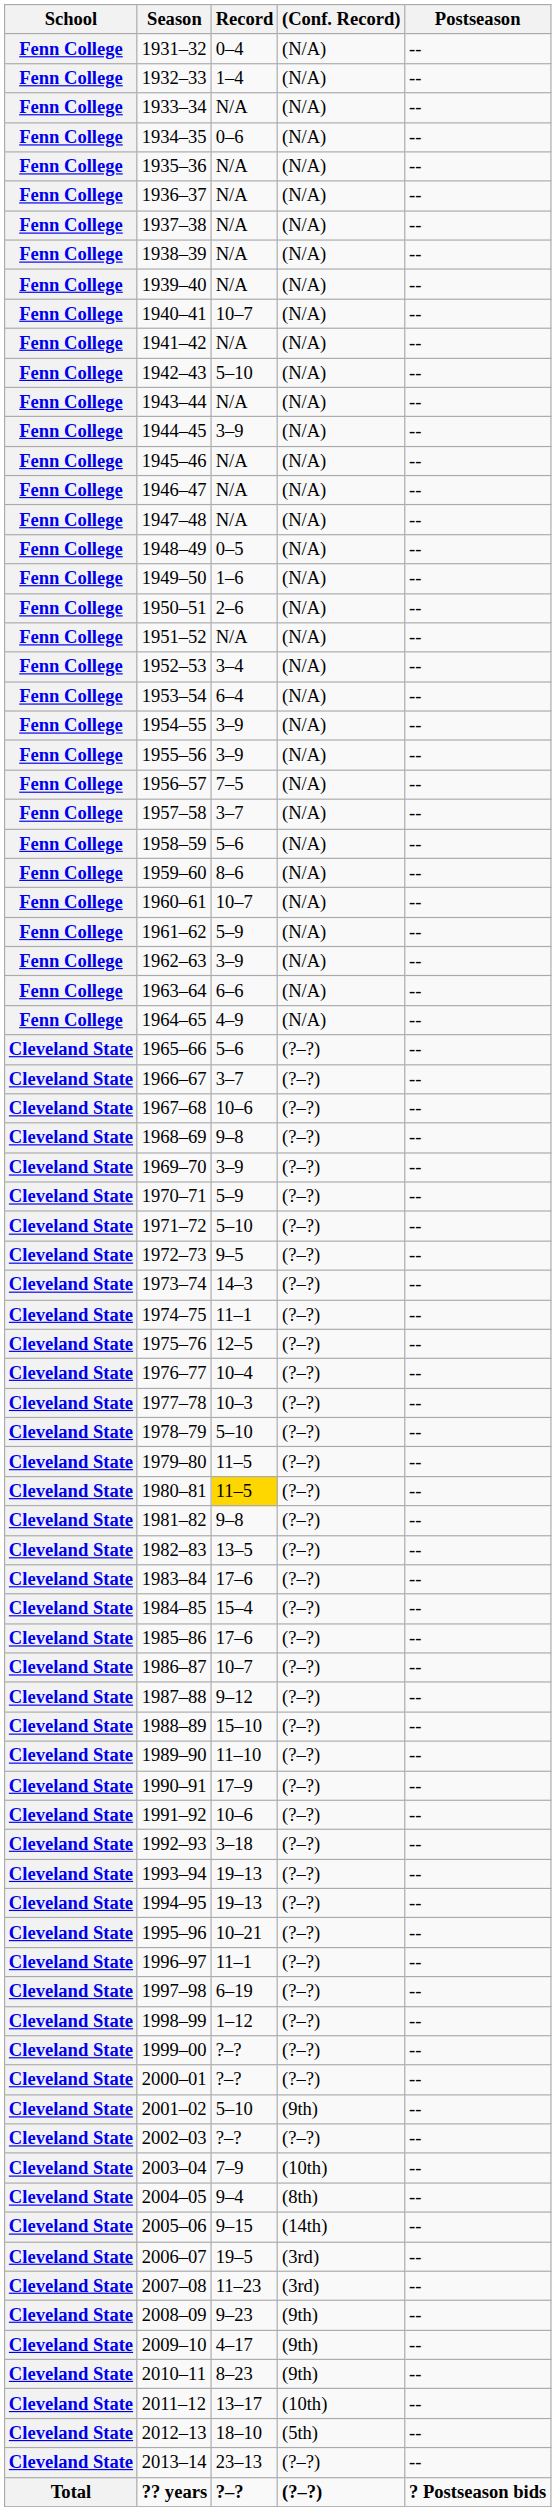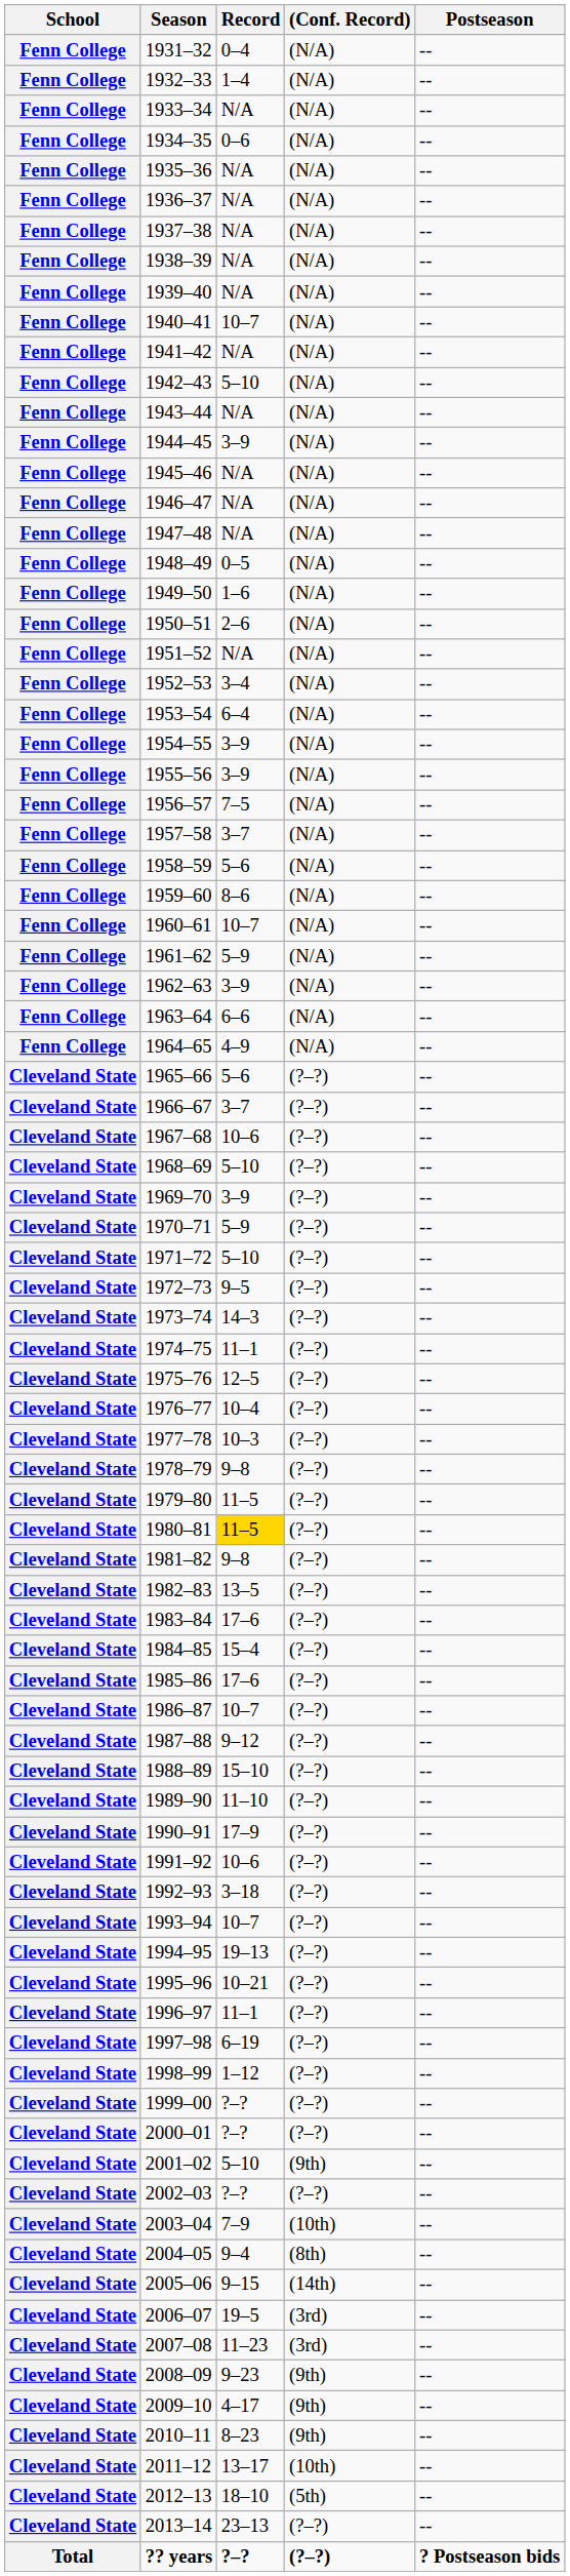 <table class="wikitable">
 <tr>
 <th>School</th>
 <th>Season</th>
 <th>Record</th>
 <th>(Conf. Record)</th>
 <th>Postseason</th>
 </tr>
 <tr>
 <th><a href='#'>Fenn College</a></th>
 <td>1931–32</td>
 <td>0–4</td>
 <td>(N/A)</td>
 <td>--</td>
 </tr>
 <tr>
 <th><a href='#'>Fenn College</a></th>
 <td>1932–33</td>
 <td>1–4</td>
 <td>(N/A)</td>
 <td>--</td>
 </tr>
 <tr>
 <th><a href='#'>Fenn College</a></th>
 <td>1933–34</td>
 <td>N/A</td>
 <td>(N/A)</td>
 <td>--</td>
 </tr>
 <tr>
 <th><a href='#'>Fenn College</a></th>
 <td>1934–35</td>
 <td>0–6</td>
 <td>(N/A)</td>
 <td>--</td>
 </tr>
 <tr>
 <th><a href='#'>Fenn College</a></th>
 <td>1935–36</td>
 <td>N/A</td>
 <td>(N/A)</td>
 <td>--</td>
 </tr>
 <tr>
 <th><a href='#'>Fenn College</a></th>
 <td>1936–37</td>
 <td>N/A</td>
 <td>(N/A)</td>
 <td>--</td>
 </tr>
 <tr>
 <th><a href='#'>Fenn College</a></th>
 <td>1937–38</td>
 <td>N/A</td>
 <td>(N/A)</td>
 <td>--</td>
 </tr>
 <tr>
 <th><a href='#'>Fenn College</a></th>
 <td>1938–39</td>
 <td>N/A</td>
 <td>(N/A)</td>
 <td>--</td>
 </tr>
 <tr>
 <th><a href='#'>Fenn College</a></th>
 <td>1939–40</td>
 <td>N/A</td>
 <td>(N/A)</td>
 <td>--</td>
 </tr>
 <tr>
 <th><a href='#'>Fenn College</a></th>
 <td>1940–41</td>
 <td>10–7</td>
 <td>(N/A)</td>
 <td>--</td>
 </tr>
 <tr>
 <th><a href='#'>Fenn College</a></th>
 <td>1941–42</td>
 <td>N/A</td>
 <td>(N/A)</td>
 <td>--</td>
 </tr>
 <tr>
 <th><a href='#'>Fenn College</a></th>
 <td>1942–43</td>
 <td>5–10</td>
 <td>(N/A)</td>
 <td>--</td>
 </tr>
 <tr>
 <th><a href='#'>Fenn College</a></th>
 <td>1943–44</td>
 <td>N/A</td>
 <td>(N/A)</td>
 <td>--</td>
 </tr>
 <tr>
 <th><a href='#'>Fenn College</a></th>
 <td>1944–45</td>
 <td>3–9</td>
 <td>(N/A)</td>
 <td>--</td>
 </tr>
 <tr>
 <th><a href='#'>Fenn College</a></th>
 <td>1945–46</td>
 <td>N/A</td>
 <td>(N/A)</td>
 <td>--</td>
 </tr>
 <tr>
 <th><a href='#'>Fenn College</a></th>
 <td>1946–47</td>
 <td>N/A</td>
 <td>(N/A)</td>
 <td>--</td>
 </tr>
 <tr>
 <th><a href='#'>Fenn College</a></th>
 <td>1947–48</td>
 <td>N/A</td>
 <td>(N/A)</td>
 <td>--</td>
 </tr>
 <tr>
 <th><a href='#'>Fenn College</a></th>
 <td>1948–49</td>
 <td>0–5</td>
 <td>(N/A)</td>
 <td>--</td>
 </tr>
 <tr>
 <th><a href='#'>Fenn College</a></th>
 <td>1949–50</td>
 <td>1–6</td>
 <td>(N/A)</td>
 <td>--</td>
 </tr>
 <tr>
 <th><a href='#'>Fenn College</a></th>
 <td>1950–51</td>
 <td>2–6</td>
 <td>(N/A)</td>
 <td>--</td>
 </tr>
 <tr>
 <th><a href='#'>Fenn College</a></th>
 <td>1951–52</td>
 <td>N/A</td>
 <td>(N/A)</td>
 <td>--</td>
 </tr>
 <tr>
 <th><a href='#'>Fenn College</a></th>
 <td>1952–53</td>
 <td>3–4</td>
 <td>(N/A)</td>
 <td>--</td>
 </tr>
 <tr>
 <th><a href='#'>Fenn College</a></th>
 <td>1953–54</td>
 <td>6–4</td>
 <td>(N/A)</td>
 <td>--</td>
 </tr>
 <tr>
 <th><a href='#'>Fenn College</a></th>
 <td>1954–55</td>
 <td>3–9</td>
 <td>(N/A)</td>
 <td>--</td>
 </tr>
 <tr>
 <th><a href='#'>Fenn College</a></th>
 <td>1955–56</td>
 <td>3–9</td>
 <td>(N/A)</td>
 <td>--</td>
 </tr>
 <tr>
 <th><a href='#'>Fenn College</a></th>
 <td>1956–57</td>
 <td>7–5</td>
 <td>(N/A)</td>
 <td>--</td>
 </tr>
 <tr>
 <th><a href='#'>Fenn College</a></th>
 <td>1957–58</td>
 <td>3–7</td>
 <td>(N/A)</td>
 <td>--</td>
 </tr>
 <tr>
 <th><a href='#'>Fenn College</a></th>
 <td>1958–59</td>
 <td>5–6</td>
 <td>(N/A)</td>
 <td>--</td>
 </tr>
 <tr>
 <th><a href='#'>Fenn College</a></th>
 <td>1959–60</td>
 <td>8–6</td>
 <td>(N/A)</td>
 <td>--</td>
 </tr>
 <tr>
 <th><a href='#'>Fenn College</a></th>
 <td>1960–61</td>
 <td>10–7</td>
 <td>(N/A)</td>
 <td>--</td>
 </tr>
 <tr>
 <th><a href='#'>Fenn College</a></th>
 <td>1961–62</td>
 <td>5–9</td>
 <td>(N/A)</td>
 <td>--</td>
 </tr>
 <tr>
 <th><a href='#'>Fenn College</a></th>
 <td>1962–63</td>
 <td>3–9</td>
 <td>(N/A)</td>
 <td>--</td>
 </tr>
 <tr>
 <th><a href='#'>Fenn College</a></th>
 <td>1963–64</td>
 <td>6–6</td>
 <td>(N/A)</td>
 <td>--</td>
 </tr>
 <tr>
 <th><a href='#'>Fenn College</a></th>
 <td>1964–65</td>
 <td>4–9</td>
 <td>(N/A)</td>
 <td>--</td>
 </tr>
 <tr>
 <th><a href='#'>Cleveland State</a></th>
 <td>1965–66</td>
 <td>5–6</td>
 <td>(?–?)</td>
 <td>--</td>
 </tr>
 <tr>
 <th><a href='#'>Cleveland State</a></th>
 <td>1966–67</td>
 <td>3–7</td>
 <td>(?–?)</td>
 <td>--</td>
 </tr>
 <tr>
 <th><a href='#'>Cleveland State</a></th>
 <td>1967–68</td>
 <td>10–6</td>
 <td>(?–?)</td>
 <td>--</td>
 </tr>
 <tr>
 <th><a href='#'>Cleveland State</a></th>
 <td>1968–69</td>
-<td>9–8</td>
+<td>5–10</td>
 <td>(?–?)</td>
 <td>--</td>
 </tr>
 <tr>
 <th><a href='#'>Cleveland State</a></th>
 <td>1969–70</td>
 <td>3–9</td>
 <td>(?–?)</td>
 <td>--</td>
 </tr>
 <tr>
 <th><a href='#'>Cleveland State</a></th>
 <td>1970–71</td>
 <td>5–9</td>
 <td>(?–?)</td>
 <td>--</td>
 </tr>
 <tr>
 <th><a href='#'>Cleveland State</a></th>
 <td>1971–72</td>
 <td>5–10</td>
 <td>(?–?)</td>
 <td>--</td>
 </tr>
 <tr>
 <th><a href='#'>Cleveland State</a></th>
 <td>1972–73</td>
 <td>9–5</td>
 <td>(?–?)</td>
 <td>--</td>
 </tr>
 <tr>
 <th><a href='#'>Cleveland State</a></th>
 <td>1973–74</td>
 <td>14–3</td>
 <td>(?–?)</td>
 <td>--</td>
 </tr>
 <tr>
 <th><a href='#'>Cleveland State</a></th>
 <td>1974–75</td>
 <td>11–1</td>
 <td>(?–?)</td>
 <td>--</td>
 </tr>
 <tr>
 <th><a href='#'>Cleveland State</a></th>
 <td>1975–76</td>
 <td>12–5</td>
 <td>(?–?)</td>
 <td>--</td>
 </tr>
 <tr>
 <th><a href='#'>Cleveland State</a></th>
 <td>1976–77</td>
 <td>10–4</td>
 <td>(?–?)</td>
 <td>--</td>
 </tr>
 <tr>
 <th><a href='#'>Cleveland State</a></th>
 <td>1977–78</td>
 <td>10–3</td>
 <td>(?–?)</td>
 <td>--</td>
 </tr>
 <tr>
 <th><a href='#'>Cleveland State</a></th>
 <td>1978–79</td>
-<td>5–10</td>
+<td>9–8</td>
 <td>(?–?)</td>
 <td>--</td>
 </tr>
 <tr>
 <th><a href='#'>Cleveland State</a></th>
 <td>1979–80</td>
 <td>11–5</td>
 <td>(?–?)</td>
 <td>--</td>
 </tr>
 <tr>
 <th><a href='#'>Cleveland State</a></th>
 <td>1980–81</td>
 <td style="background: gold;">11–5</td>
 <td>(?–?)</td>
 <td>--</td>
 </tr>
 <tr>
 <th><a href='#'>Cleveland State</a></th>
 <td>1981–82</td>
 <td>9–8</td>
 <td>(?–?)</td>
 <td>--</td>
 </tr>
 <tr>
 <th><a href='#'>Cleveland State</a></th>
 <td>1982–83</td>
 <td>13–5</td>
 <td>(?–?)</td>
 <td>--</td>
 </tr>
 <tr>
 <th><a href='#'>Cleveland State</a></th>
 <td>1983–84</td>
 <td>17–6</td>
 <td>(?–?)</td>
 <td>--</td>
 </tr>
 <tr>
 <th><a href='#'>Cleveland State</a></th>
 <td>1984–85</td>
 <td>15–4</td>
 <td>(?–?)</td>
 <td>--</td>
 </tr>
 <tr>
 <th><a href='#'>Cleveland State</a></th>
 <td>1985–86</td>
 <td>17–6</td>
 <td>(?–?)</td>
 <td>--</td>
 </tr>
 <tr>
 <th><a href='#'>Cleveland State</a></th>
 <td>1986–87</td>
 <td>10–7</td>
 <td>(?–?)</td>
 <td>--</td>
 </tr>
 <tr>
 <th><a href='#'>Cleveland State</a></th>
 <td>1987–88</td>
 <td>9–12</td>
 <td>(?–?)</td>
 <td>--</td>
 </tr>
 <tr>
 <th><a href='#'>Cleveland State</a></th>
 <td>1988–89</td>
 <td>15–10</td>
 <td>(?–?)</td>
 <td>--</td>
 </tr>
 <tr>
 <th><a href='#'>Cleveland State</a></th>
 <td>1989–90</td>
 <td>11–10</td>
 <td>(?–?)</td>
 <td>--</td>
 </tr>
 <tr>
 <th><a href='#'>Cleveland State</a></th>
 <td>1990–91</td>
 <td>17–9</td>
 <td>(?–?)</td>
 <td>--</td>
 </tr>
 <tr>
 <th><a href='#'>Cleveland State</a></th>
 <td>1991–92</td>
 <td>10–6</td>
 <td>(?–?)</td>
 <td>--</td>
 </tr>
 <tr>
 <th><a href='#'>Cleveland State</a></th>
 <td>1992–93</td>
 <td>3–18</td>
 <td>(?–?)</td>
 <td>--</td>
 </tr>
 <tr>
 <th><a href='#'>Cleveland State</a></th>
 <td>1993–94</td>
-<td>19–13</td>
+<td>10–7</td>
 <td>(?–?)</td>
 <td>--</td>
 </tr>
 <tr>
 <th><a href='#'>Cleveland State</a></th>
 <td>1994–95</td>
 <td>19–13</td>
 <td>(?–?)</td>
 <td>--</td>
 </tr>
 <tr>
 <th><a href='#'>Cleveland State</a></th>
 <td>1995–96</td>
 <td>10–21</td>
 <td>(?–?)</td>
 <td>--</td>
 </tr>
 <tr>
 <th><a href='#'>Cleveland State</a></th>
 <td>1996–97</td>
 <td>11–1</td>
 <td>(?–?)</td>
 <td>--</td>
 </tr>
 <tr>
 <th><a href='#'>Cleveland State</a></th>
 <td>1997–98</td>
 <td>6–19</td>
 <td>(?–?)</td>
 <td>--</td>
 </tr>
 <tr>
 <th><a href='#'>Cleveland State</a></th>
 <td>1998–99</td>
 <td>1–12</td>
 <td>(?–?)</td>
 <td>--</td>
 </tr>
 <tr>
 <th><a href='#'>Cleveland State</a></th>
 <td>1999–00</td>
 <td>?–?</td>
 <td>(?–?)</td>
 <td>--</td>
 </tr>
 <tr>
 <th><a href='#'>Cleveland State</a></th>
 <td>2000–01</td>
 <td>?–?</td>
 <td>(?–?)</td>
 <td>--</td>
 </tr>
 <tr>
 <th><a href='#'>Cleveland State</a></th>
 <td>2001–02</td>
 <td>5–10</td>
 <td>(9th)</td>
 <td>--</td>
 </tr>
 <tr>
 <th><a href='#'>Cleveland State</a></th>
 <td>2002–03</td>
 <td>?–?</td>
 <td>(?–?)</td>
 <td>--</td>
 </tr>
 <tr>
 <th><a href='#'>Cleveland State</a></th>
 <td>2003–04</td>
 <td>7–9</td>
 <td>(10th)</td>
 <td>--</td>
 </tr>
 <tr>
 <th><a href='#'>Cleveland State</a></th>
 <td>2004–05</td>
 <td>9–4</td>
 <td>(8th)</td>
 <td>--</td>
 </tr>
 <tr>
 <th><a href='#'>Cleveland State</a></th>
 <td>2005–06</td>
 <td>9–15</td>
 <td>(14th)</td>
 <td>--</td>
 </tr>
 <tr>
 <th><a href='#'>Cleveland State</a></th>
 <td>2006–07</td>
 <td>19–5</td>
 <td>(3rd)</td>
 <td>--</td>
 </tr>
 <tr>
 <th><a href='#'>Cleveland State</a></th>
 <td>2007–08</td>
 <td>11–23</td>
 <td>(3rd)</td>
 <td>--</td>
 </tr>
 <tr>
 <th><a href='#'>Cleveland State</a></th>
 <td>2008–09</td>
 <td>9–23</td>
 <td>(9th)</td>
 <td>--</td>
 </tr>
 <tr>
 <th><a href='#'>Cleveland State</a></th>
 <td>2009–10</td>
 <td>4–17</td>
 <td>(9th)</td>
 <td>--</td>
 </tr>
 <tr>
 <th><a href='#'>Cleveland State</a></th>
 <td>2010–11</td>
 <td>8–23</td>
 <td>(9th)</td>
 <td>--</td>
 </tr>
 <tr>
 <th><a href='#'>Cleveland State</a></th>
 <td>2011–12</td>
 <td>13–17</td>
 <td>(10th)</td>
 <td>--</td>
 </tr>
 <tr>
 <th><a href='#'>Cleveland State</a></th>
 <td>2012–13</td>
 <td>18–10</td>
 <td>(5th)</td>
 <td>--</td>
 </tr>
 <tr>
 <th><a href='#'>Cleveland State</a></th>
 <td>2013–14</td>
 <td>23–13</td>
 <td>(?–?)</td>
 <td>--</td>
 </tr>
 <tr>
 <th><strong>Total</strong></th>
 <td><strong>?? years</strong></td>
 <td><strong>?–?</strong></td>
 <td><strong>(?–?)</strong></td>
 <td><strong>? Postseason bids</strong></td>
 </tr>
 </table>
